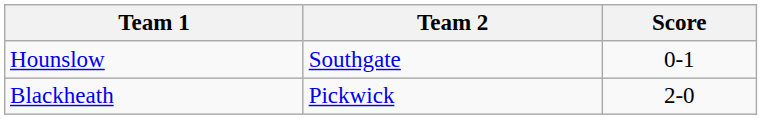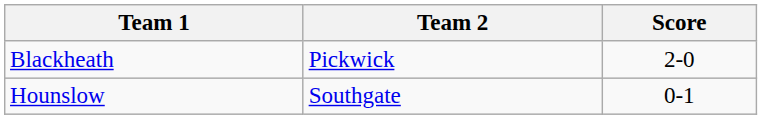 <table class="wikitable" style="font-size: 100%">
 <tr>
 <th width=200>Team 1</th>
 <th width=200>Team 2</th>
 <th width=100>Score</th>
 </tr>
 <tr>
+<td><a href='#'>Blackheath</a></td>
+<td><a href='#'>Pickwick</a></td>
+<td align=center>2-0</td>
+</tr>
+<tr>
 <td><a href='#'>Hounslow</a></td>
 <td><a href='#'>Southgate</a></td>
 <td align=center>0-1</td>
 </tr>
-<tr>
-<td><a href='#'>Blackheath</a></td>
-<td><a href='#'>Pickwick</a></td>
-<td align=center>2-0</td>
-</tr>
 </table>
